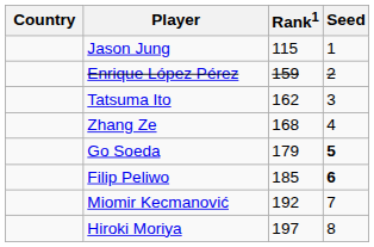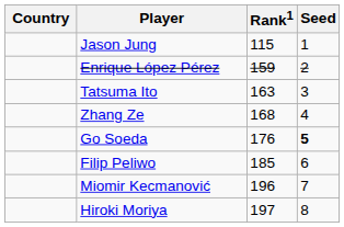 <table class="sortable wikitable">
 <tr>
 <th width="70">Country</th>
 <th width="175">Player</th>
 <th>Rank<sup>1</sup></th>
 <th>Seed</th>
 </tr>
 <tr>
 <td></td>
 <td><a href='#'>Jason Jung</a></td>
 <td>115</td>
 <td>1</td>
 </tr>
 <tr>
 <td><s></s></td>
 <td><s><a href='#'>Enrique López Pérez</a></s></td>
 <td><s>159</s></td>
 <td><s>2</s></td>
 </tr>
 <tr>
 <td></td>
 <td><a href='#'>Tatsuma Ito</a></td>
-<td>162</td>
+<td>163</td>
 <td>3</td>
 </tr>
 <tr>
 <td></td>
 <td><a href='#'>Zhang Ze</a></td>
 <td>168</td>
 <td>4</td>
 </tr>
 <tr>
 <td></td>
 <td><a href='#'>Go Soeda</a></td>
-<td>179</td>
+<td>176</td>
 <td><strong>5</strong></td>
 </tr>
 <tr>
 <td></td>
 <td><a href='#'>Filip Peliwo</a></td>
 <td>185</td>
-<td><strong>6</strong></td>
+<td>6</td>
 </tr>
 <tr>
 <td></td>
 <td><a href='#'>Miomir Kecmanović</a></td>
-<td>192</td>
+<td>196</td>
 <td>7</td>
 </tr>
 <tr>
 <td></td>
 <td><a href='#'>Hiroki Moriya</a></td>
 <td>197</td>
 <td>8</td>
 </tr>
 </table>
